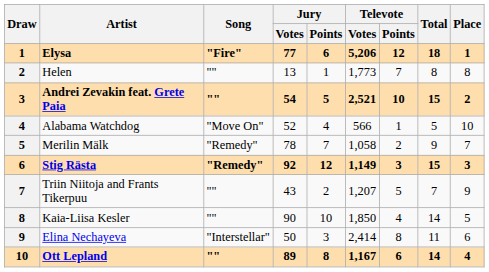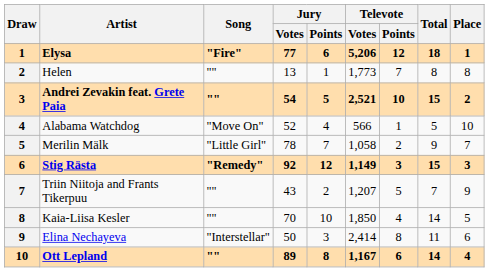 <table class="sortable wikitable plainrowheaders" style="margin: 1em auto 1em auto; text-align:center;">
 <tr>
 <th scope="col" rowspan="2">Draw</th>
 <th scope="col" rowspan="2">Artist</th>
 <th scope="col" rowspan="2">Song</th>
 <th scope="col" colspan="2">Jury</th>
 <th scope="col" colspan="2">Televote</th>
 <th scope="col" rowspan="2">Total</th>
 <th scope="col" rowspan="2">Place</th>
 </tr>
 <tr>
 <th>Votes</th>
 <th>Points</th>
 <th>Votes</th>
 <th>Points</th>
 </tr>
 <tr style="font-weight:bold; background:navajowhite;">
 <th scope="row" style="text-align:center; font-weight:bold; background:navajowhite;">1</th>
 <td style="font-weight:bold" align="left">Elysa</td>
 <td style="font-weight:bold" align="left">"Fire"</td>
 <td>77</td>
 <td>6</td>
 <td>5,206</td>
 <td>12</td>
 <td>18</td>
 <td>1</td>
 </tr>
 <tr>
 <th scope="row" style="text-align:center;">2</th>
 <td align="left">Helen</td>
 <td align="left">""</td>
 <td>13</td>
 <td>1</td>
 <td>1,773</td>
 <td>7</td>
 <td>8</td>
 <td>8</td>
 </tr>
 <tr style="font-weight:bold; background:navajowhite;">
 <th scope="row" style="text-align:center; font-weight:bold; background:navajowhite;">3</th>
 <td align="left">Andrei Zevakin feat. <a href='#'>Grete Paia</a></td>
 <td align="left">""</td>
 <td>54</td>
 <td>5</td>
 <td>2,521</td>
 <td>10</td>
 <td>15</td>
 <td>2</td>
 </tr>
 <tr>
 <th scope="row" style="text-align:center;">4</th>
 <td align="left">Alabama Watchdog</td>
 <td align="left">"Move On"</td>
 <td>52</td>
 <td>4</td>
 <td>566</td>
 <td>1</td>
 <td>5</td>
 <td>10</td>
 </tr>
 <tr>
 <th scope="row" style="text-align:center;">5</th>
 <td align="left">Merilin Mälk</td>
-<td align="left">"Remedy"</td>
+<td align="left">"Little Girl"</td>
 <td>78</td>
 <td>7</td>
 <td>1,058</td>
 <td>2</td>
 <td>9</td>
 <td>7</td>
 </tr>
 <tr style="font-weight:bold; background:navajowhite;">
 <th scope="row" style="text-align:center; font-weight:bold; background:navajowhite;">6</th>
 <td align="left"><a href='#'>Stig Rästa</a></td>
 <td align="left">"Remedy"</td>
 <td>92</td>
 <td>12</td>
 <td>1,149</td>
 <td>3</td>
 <td>15</td>
 <td>3</td>
 </tr>
 <tr>
 <th scope="row" style="text-align:center;">7</th>
 <td align="left">Triin Niitoja and Frants Tikerpuu</td>
 <td align="left">""</td>
 <td>43</td>
 <td>2</td>
 <td>1,207</td>
 <td>5</td>
 <td>7</td>
 <td>9</td>
 </tr>
 <tr>
 <th scope="row" style="text-align:center;">8</th>
 <td align="left">Kaia-Liisa Kesler</td>
 <td align="left">""</td>
-<td>90</td>
+<td>70</td>
 <td>10</td>
 <td>1,850</td>
 <td>4</td>
 <td>14</td>
 <td>5</td>
 </tr>
 <tr>
 <th scope="row" style="text-align:center;">9</th>
 <td align="left"><a href='#'>Elina Nechayeva</a></td>
 <td align="left">"Interstellar"</td>
 <td>50</td>
 <td>3</td>
 <td>2,414</td>
 <td>8</td>
 <td>11</td>
 <td>6</td>
 </tr>
 <tr style="font-weight:bold; background:navajowhite;">
 <th scope="row" style="text-align:center; font-weight:bold; background:navajowhite;">10</th>
 <td align="left"><a href='#'>Ott Lepland</a></td>
 <td align="left">""</td>
 <td>89</td>
 <td>8</td>
 <td>1,167</td>
 <td>6</td>
 <td>14</td>
 <td>4</td>
 </tr>
 </table>
